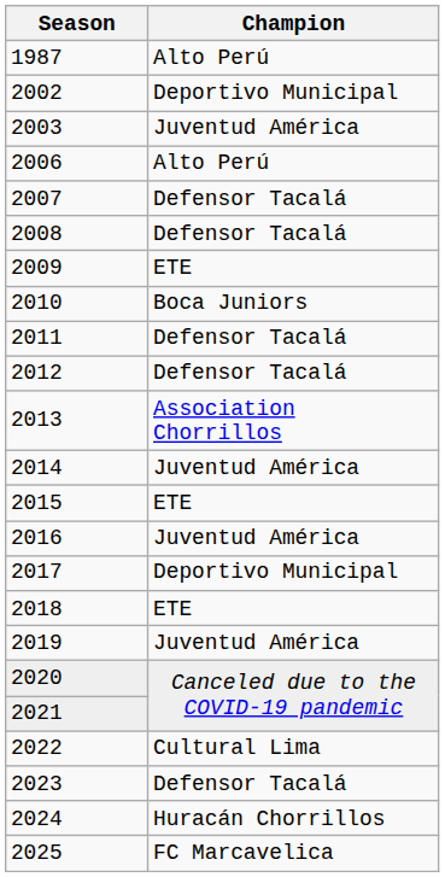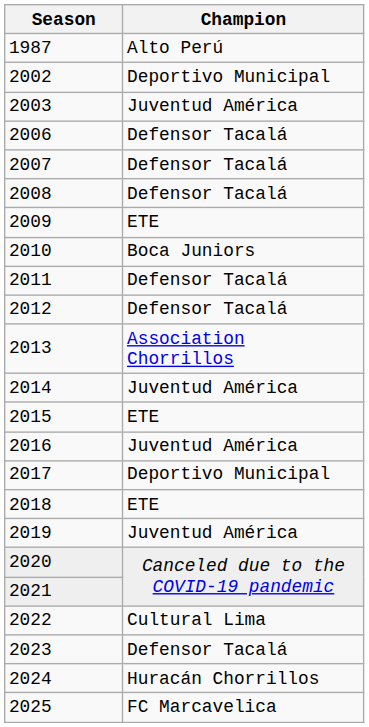 <table class="wikitable sortable">
 <tr>
 <th width=80px>Season</th>
 <th width=170px>Champion</th>
 </tr>
 <tr>
 <td>1987</td>
 <td>Alto Perú</td>
 </tr>
 <tr>
 <td>2002</td>
 <td>Deportivo Municipal</td>
 </tr>
 <tr>
 <td>2003</td>
 <td>Juventud América</td>
 </tr>
 <tr>
 <td>2006</td>
-<td>Alto Perú</td>
+<td>Defensor Tacalá</td>
 </tr>
 <tr>
 <td>2007</td>
 <td>Defensor Tacalá</td>
 </tr>
 <tr>
 <td>2008</td>
 <td>Defensor Tacalá</td>
 </tr>
 <tr>
 <td>2009</td>
 <td>ETE</td>
 </tr>
 <tr>
 <td>2010</td>
 <td>Boca Juniors</td>
 </tr>
 <tr>
 <td>2011</td>
 <td>Defensor Tacalá</td>
 </tr>
 <tr>
 <td>2012</td>
 <td>Defensor Tacalá</td>
 </tr>
 <tr>
 <td>2013</td>
 <td><a href='#'>Association Chorrillos</a></td>
 </tr>
 <tr>
 <td>2014</td>
 <td>Juventud América</td>
 </tr>
 <tr>
 <td>2015</td>
 <td>ETE</td>
 </tr>
 <tr>
 <td>2016</td>
 <td>Juventud América</td>
 </tr>
 <tr>
 <td>2017</td>
 <td>Deportivo Municipal</td>
 </tr>
 <tr>
 <td>2018</td>
 <td>ETE</td>
 </tr>
 <tr>
 <td>2019</td>
 <td>Juventud América</td>
 </tr>
 <tr bgcolor=#efefef>
 <td>2020</td>
 <td rowspan=2 colspan="1" align=center><em>Canceled due to the <a href='#'>COVID-19 pandemic</a></em></td>
 </tr>
 <tr bgcolor=#efefef>
 <td>2021</td>
 </tr>
 <tr>
 <td>2022</td>
 <td>Cultural Lima</td>
 </tr>
 <tr>
 <td>2023</td>
 <td>Defensor Tacalá</td>
 </tr>
 <tr>
 <td>2024</td>
 <td>Huracán Chorrillos</td>
 </tr>
 <tr>
 <td>2025</td>
 <td>FC Marcavelica</td>
 </tr>
 <tr>
 </tr>
 </table>
